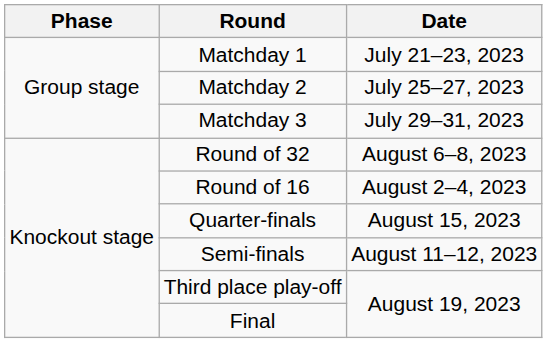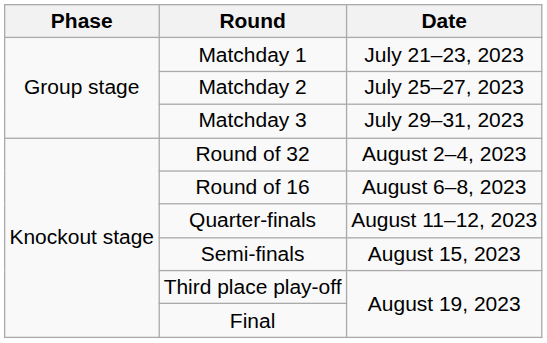 <table class="wikitable" style="text-align:center">
 <tr>
 <th>Phase</th>
 <th>Round</th>
 <th>Date</th>
 </tr>
 <tr>
 <td rowspan="3">Group stage</td>
 <td>Matchday 1</td>
 <td>July 21–23, 2023</td>
 </tr>
 <tr>
 <td>Matchday 2</td>
 <td>July 25–27, 2023</td>
 </tr>
 <tr>
 <td>Matchday 3</td>
 <td>July 29–31, 2023</td>
 </tr>
 <tr>
 <td rowspan="6">Knockout stage</td>
 <td>Round of 32</td>
+<td>August 2–4, 2023</td>
+</tr>
+<tr>
+<td>Round of 16</td>
 <td>August 6–8, 2023</td>
 </tr>
 <tr>
-<td>Round of 16</td>
-<td>August 2–4, 2023</td>
-</tr>
-<tr>
 <td>Quarter-finals</td>
-<td>August 15, 2023</td>
+<td>August 11–12, 2023</td>
 </tr>
 <tr>
 <td>Semi-finals</td>
-<td>August 11–12, 2023</td>
+<td>August 15, 2023</td>
 </tr>
 <tr>
 <td>Third place play-off</td>
 <td rowspan="2">August 19, 2023</td>
 </tr>
 <tr>
 <td>Final</td>
 </tr>
 </table>
